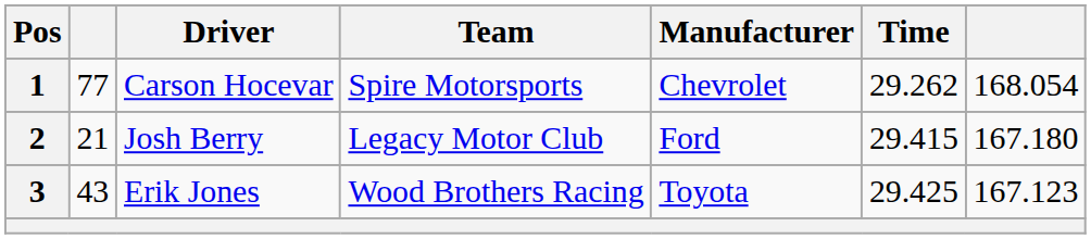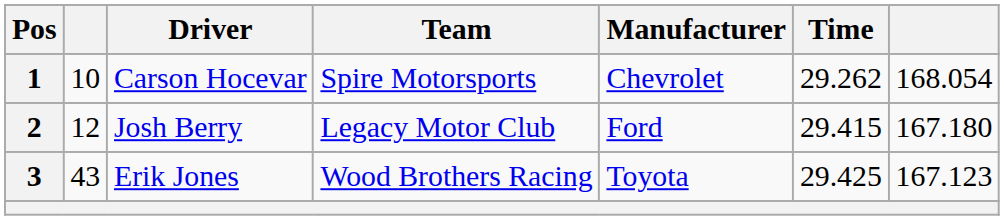 <table class="wikitable" style="font-size:95%">
 <tr>
 <th>Pos</th>
 <th></th>
 <th>Driver</th>
 <th>Team</th>
 <th>Manufacturer</th>
 <th>Time</th>
 <th></th>
 </tr>
 <tr>
 <th>1</th>
-<td>77</td>
+<td>10</td>
 <td><a href='#'>Carson Hocevar</a></td>
 <td><a href='#'>Spire Motorsports</a></td>
 <td><a href='#'>Chevrolet</a></td>
 <td>29.262</td>
 <td>168.054</td>
 </tr>
 <tr>
 <th>2</th>
-<td>21</td>
+<td>12</td>
 <td><a href='#'>Josh Berry</a></td>
 <td><a href='#'>Legacy Motor Club</a></td>
 <td><a href='#'>Ford</a></td>
 <td>29.415</td>
 <td>167.180</td>
 </tr>
 <tr>
 <th>3</th>
 <td>43</td>
 <td><a href='#'>Erik Jones</a></td>
 <td><a href='#'>Wood Brothers Racing</a></td>
 <td><a href='#'>Toyota</a></td>
 <td>29.425</td>
 <td>167.123</td>
 </tr>
 <tr>
 <th colspan="7"></th>
 </tr>
 </table>
